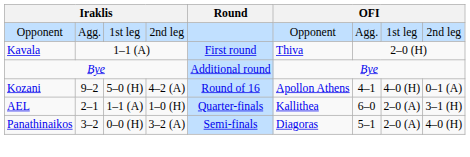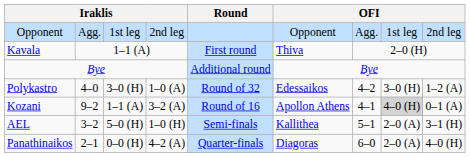 <table class="wikitable" style="text-align:center">
 <tr>
 <th colspan="4">Iraklis</th>
 <th>Round</th>
 <th colspan="4">OFI</th>
 </tr>
 <tr style="background:#C1E0FF">
 <td>Opponent</td>
 <td>Agg.</td>
 <td>1st leg</td>
 <td>2nd leg</td>
 <td></td>
 <td>Opponent</td>
 <td>Agg.</td>
 <td>1st leg</td>
 <td>2nd leg</td>
 </tr>
 <tr>
 <td style="text-align:left"><a href='#'>Kavala</a></td>
 <td colspan="3">1–1  (A)</td>
 <td style="background:#C1E0FF"><a href='#'>First round</a></td>
 <td style="text-align:left"><a href='#'>Thiva</a></td>
 <td colspan="3">2–0 (H)</td>
 </tr>
 <tr>
 <td colspan="4"><em><a href='#'>Bye</a></em></td>
 <td style="background:#C1E0FF"><a href='#'>Additional round</a></td>
 <td colspan="4"><em><a href='#'>Bye</a></em></td>
 </tr>
 <tr>
+<td style="text-align:left"><a href='#'>Polykastro</a></td>
+<td>4–0</td>
+<td>3–0 (H)</td>
+<td>1–0 (A)</td>
+<td style="background:#C1E0FF"><a href='#'>Round of 32</a></td>
+<td style="text-align:left"><a href='#'>Edessaikos</a></td>
+<td>4–2</td>
+<td>3–0 (H)</td>
+<td>1–2 (A)</td>
+</tr>
+<tr>
 <td style="text-align:left"><a href='#'>Kozani</a></td>
 <td>9–2</td>
-<td>5–0 (H)</td>
-<td>4–2 (A)</td>
+<td>1–1 (A)</td>
+<td>3–2 (A)</td>
 <td style="background:#C1E0FF"><a href='#'>Round of 16</a></td>
 <td style="text-align:left"><a href='#'>Apollon Athens</a></td>
 <td>4–1</td>
-<td>4–0 (H)</td>
+<td style="background: lightgrey;">4–0 (H)</td>
 <td>0–1 (A)</td>
 </tr>
 <tr>
 <td style="text-align:left"><a href='#'>AEL</a></td>
-<td>2–1</td>
-<td>1–1 (A)</td>
+<td>3–2</td>
+<td>5–0 (H)</td>
 <td>1–0 (H)</td>
-<td style="background:#C1E0FF"><a href='#'>Quarter-finals</a></td>
+<td style="background:#C1E0FF"><a href='#'>Semi-finals</a></td>
 <td style="text-align:left"><a href='#'>Kallithea</a></td>
-<td>6–0</td>
+<td>5–1</td>
 <td>2–0 (A)</td>
 <td>3–1 (H)</td>
 </tr>
 <tr>
 <td style="text-align:left"><a href='#'>Panathinaikos</a></td>
-<td>3–2</td>
+<td>2–1</td>
 <td>0–0 (H)</td>
-<td>3–2 (A)</td>
-<td style="background:#C1E0FF"><a href='#'>Semi-finals</a></td>
+<td>4–2 (A)</td>
+<td style="background:#C1E0FF"><a href='#'>Quarter-finals</a></td>
 <td style="text-align:left"><a href='#'>Diagoras</a></td>
-<td>5–1</td>
+<td>6–0</td>
 <td>2–0 (A)</td>
 <td>4–0 (H)</td>
 </tr>
 </table>
